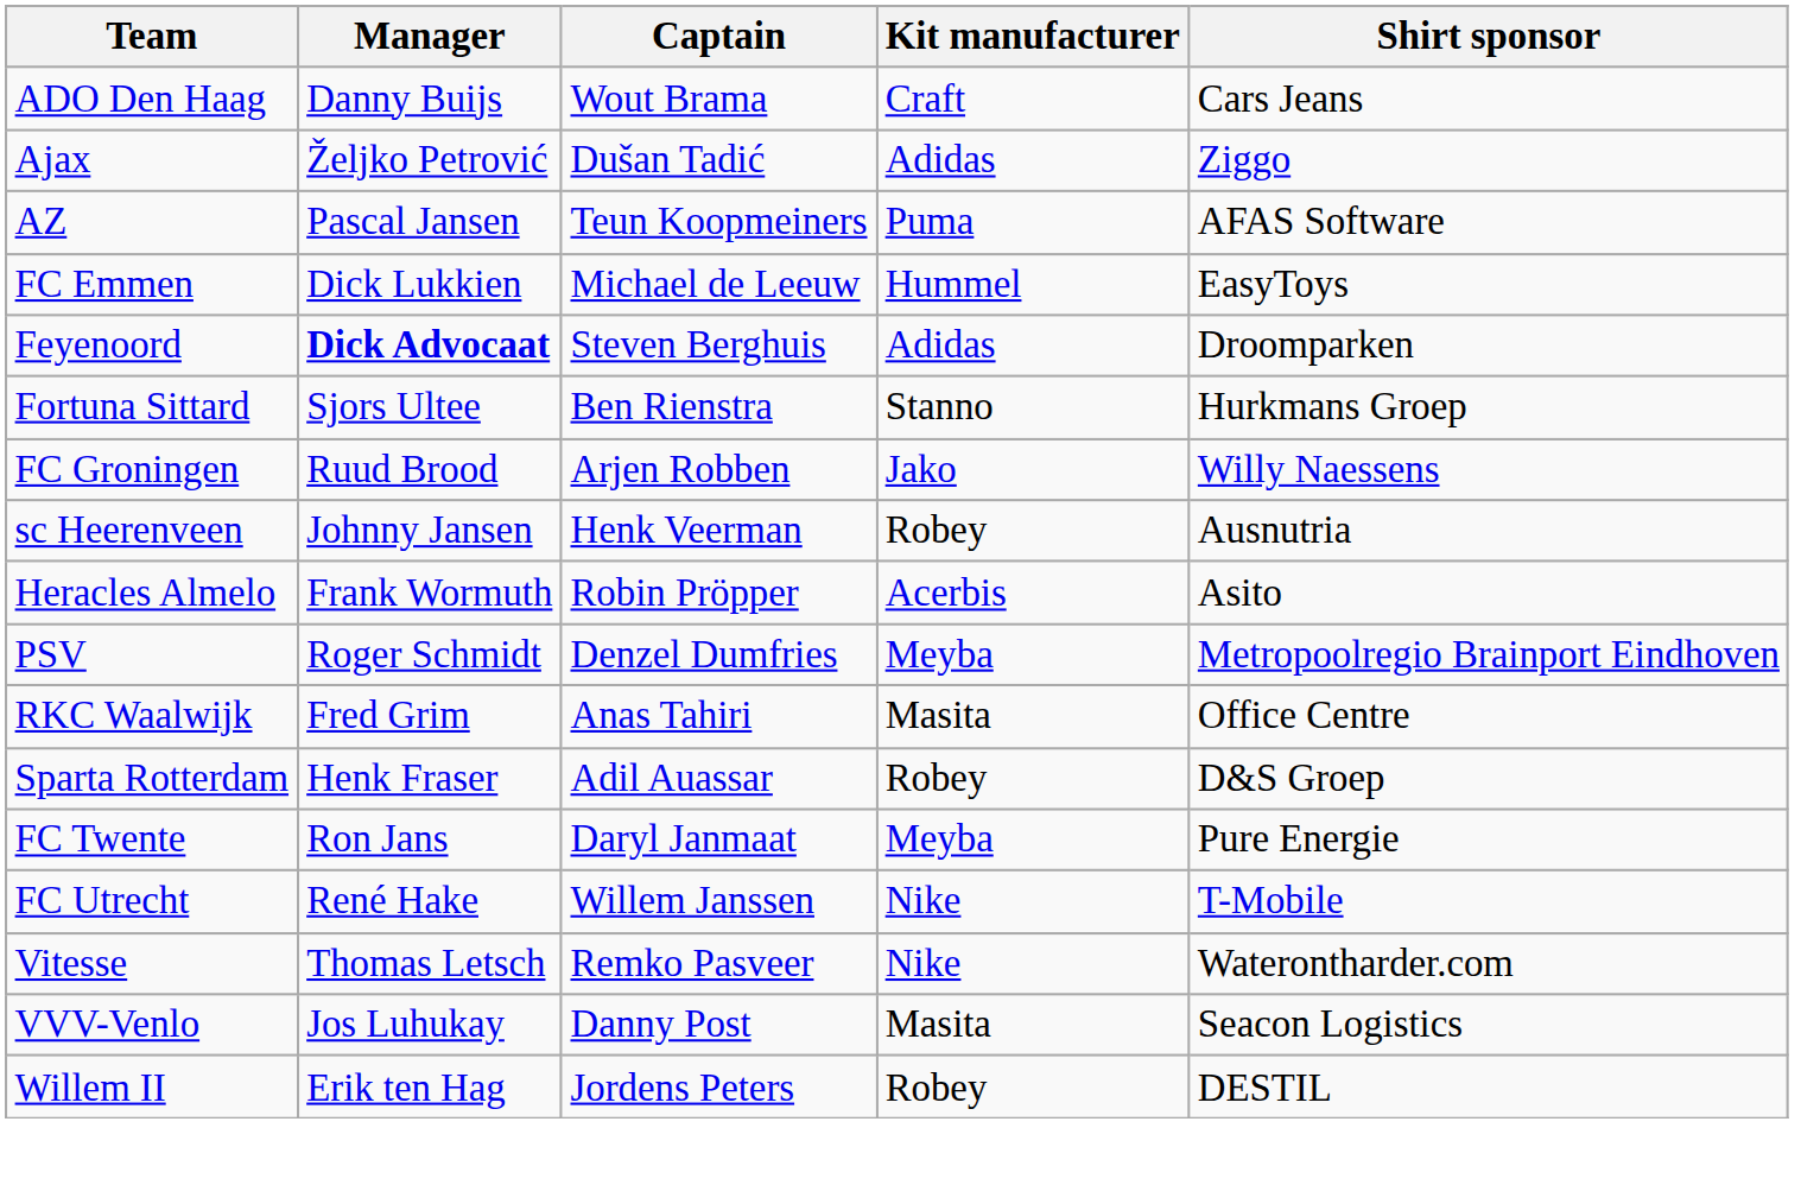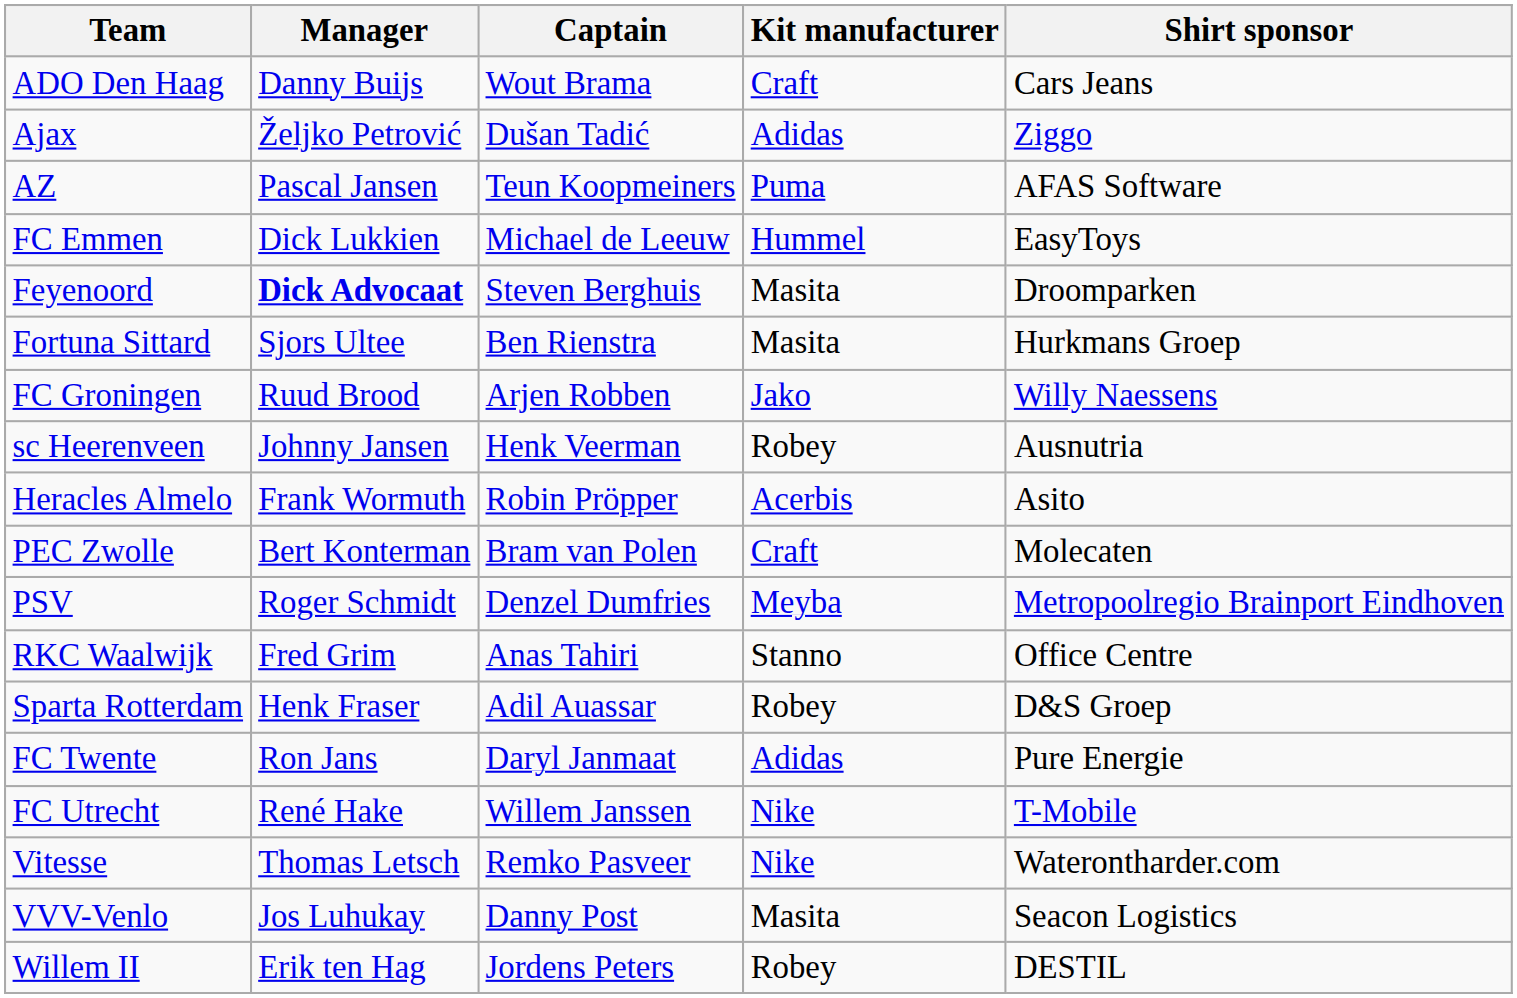 <table class="wikitable sortable" style="text-align: left;">
 <tr>
 <th>Team</th>
 <th>Manager</th>
 <th>Captain</th>
 <th>Kit manufacturer</th>
 <th>Shirt sponsor</th>
 </tr>
 <tr>
 <td><a href='#'>ADO Den Haag</a></td>
 <td data-sort-value="Buijs, Danny"> <a href='#'>Danny Buijs</a></td>
 <td data-sort-value="Brama, Wout"> <a href='#'>Wout Brama</a></td>
 <td> <a href='#'>Craft</a></td>
 <td>Cars Jeans</td>
 </tr>
 <tr>
 <td><a href='#'>Ajax</a></td>
 <td data-sort-value="Petrović, Željko"> <a href='#'>Željko Petrović</a></td>
 <td data-sort-value="Tadic, Dusan"> <a href='#'>Dušan Tadić</a></td>
 <td> <a href='#'>Adidas</a></td>
 <td><a href='#'>Ziggo</a></td>
 </tr>
 <tr>
 <td><a href='#'>AZ</a></td>
 <td data-sort-value="Jansen, Pascal"> <a href='#'>Pascal Jansen</a> </td>
 <td data-sort-value="Til, Guus"> <a href='#'>Teun Koopmeiners</a></td>
 <td> <a href='#'>Puma</a></td>
 <td>AFAS Software</td>
 </tr>
 <tr>
 <td><a href='#'>FC Emmen</a></td>
 <td data-sort-value="Lukkien, Dick"> <a href='#'>Dick Lukkien</a></td>
 <td data-sort-value="de Leeuw, Michael"> <a href='#'>Michael de Leeuw</a></td>
 <td> <a href='#'>Hummel</a></td>
 <td>EasyToys</td>
 </tr>
 <tr>
 <td><a href='#'>Feyenoord</a></td>
 <td data-sort-value="Advocaat, Dick"><strong> <a href='#'>Dick Advocaat</a></strong></td>
 <td data-sort-value="Berghuis, Steven"> <a href='#'>Steven Berghuis</a></td>
-<td> <a href='#'>Adidas</a></td>
+<td> Masita</td>
 <td>Droomparken</td>
 </tr>
 <tr>
 <td><a href='#'>Fortuna Sittard</a></td>
 <td data-sort-value="Ultee, Sjors"> <a href='#'>Sjors Ultee</a></td>
 <td data-sort-value="Rienstra, Ben"> <a href='#'>Ben Rienstra</a></td>
-<td> Stanno</td>
+<td> Masita</td>
 <td>Hurkmans Groep</td>
 </tr>
 <tr>
 <td><a href='#'>FC Groningen</a></td>
 <td data-sort-value="Brood, Ruud"> <a href='#'>Ruud Brood</a></td>
 <td data-sort-value="Robben, Arjen"> <a href='#'>Arjen Robben</a></td>
 <td> <a href='#'>Jako</a></td>
 <td><a href='#'>Willy Naessens</a></td>
 </tr>
 <tr>
 <td><a href='#'>sc Heerenveen</a></td>
 <td data-sort-value="Jansen, Johnny"> <a href='#'>Johnny Jansen</a></td>
 <td data-sort-value="Veerman, Henk"> <a href='#'>Henk Veerman</a></td>
 <td> Robey</td>
 <td>Ausnutria</td>
 </tr>
 <tr>
 <td><a href='#'>Heracles Almelo</a></td>
 <td data-sort-value="Wormuth, Frank"> <a href='#'>Frank Wormuth</a></td>
 <td data-sort-value="Propper, Robin"> <a href='#'>Robin Pröpper</a></td>
 <td> <a href='#'>Acerbis</a></td>
 <td>Asito</td>
 </tr>
 <tr>
+<td><a href='#'>PEC Zwolle</a></td>
+<td data-sort-value="Konterman, Bert"> <a href='#'>Bert Konterman</a> </td>
+<td data-sort-value="Polen, Bram"> <a href='#'>Bram van Polen</a></td>
+<td> <a href='#'>Craft</a></td>
+<td>Molecaten</td>
+</tr>
+<tr>
 <td><a href='#'>PSV</a></td>
 <td data-sort-value="Schmidt, Roger"> <a href='#'>Roger Schmidt</a></td>
 <td data-sort-value="Dumfries, Denzel"> <a href='#'>Denzel Dumfries</a></td>
 <td> <a href='#'>Meyba</a></td>
 <td><a href='#'>Metropoolregio Brainport Eindhoven</a></td>
 </tr>
 <tr>
 <td><a href='#'>RKC Waalwijk</a></td>
 <td data-sort-value="Grim, Fred"> <a href='#'>Fred Grim</a></td>
 <td data-sort-value="Tahiri, Anas"> <a href='#'>Anas Tahiri</a></td>
-<td> Masita</td>
+<td> Stanno</td>
 <td>Office Centre</td>
 </tr>
 <tr>
 <td><a href='#'>Sparta Rotterdam</a></td>
 <td data-sort-value="Fraser, Henk"> <a href='#'>Henk Fraser</a></td>
 <td data-sort-value="Auassar, Adil"> <a href='#'>Adil Auassar</a></td>
 <td> Robey</td>
 <td>D&S Groep</td>
 </tr>
 <tr>
 <td><a href='#'>FC Twente</a></td>
 <td data-sort-value="Jans, Ron"> <a href='#'>Ron Jans</a></td>
 <td data-sort-value="Janmaat, Daryl"> <a href='#'>Daryl Janmaat</a></td>
-<td> <a href='#'>Meyba</a></td>
+<td> <a href='#'>Adidas</a></td>
 <td>Pure Energie</td>
 </tr>
 <tr>
 <td><a href='#'>FC Utrecht</a></td>
 <td data-sort-value="Hake, René"> <a href='#'>René Hake</a></td>
 <td data-sort-value="Janssen, Willem"> <a href='#'>Willem Janssen</a></td>
 <td> <a href='#'>Nike</a></td>
 <td><a href='#'>T-Mobile</a></td>
 </tr>
 <tr>
 <td><a href='#'>Vitesse</a></td>
 <td data-sort-value="Letsch, Thomas"> <a href='#'>Thomas Letsch</a></td>
 <td data-sort-value="Pasveer, Remko"> <a href='#'>Remko Pasveer</a></td>
 <td> <a href='#'>Nike</a></td>
 <td>Waterontharder.com</td>
 </tr>
 <tr>
 <td><a href='#'>VVV-Venlo</a></td>
 <td data-sort-value="Luhukay, Jos"> <a href='#'>Jos Luhukay</a></td>
 <td data-sort-value="Post, Danny"> <a href='#'>Danny Post</a></td>
 <td> Masita</td>
 <td>Seacon Logistics</td>
 </tr>
 <tr>
 <td><a href='#'>Willem II</a></td>
 <td data-sort-value="Hag, Erik"> <a href='#'>Erik ten Hag</a></td>
 <td data-sort-value="Peters, Jordens"> <a href='#'>Jordens Peters</a></td>
 <td> Robey</td>
 <td>DESTIL</td>
 </tr>
 <tr>
 </tr>
 </table>
